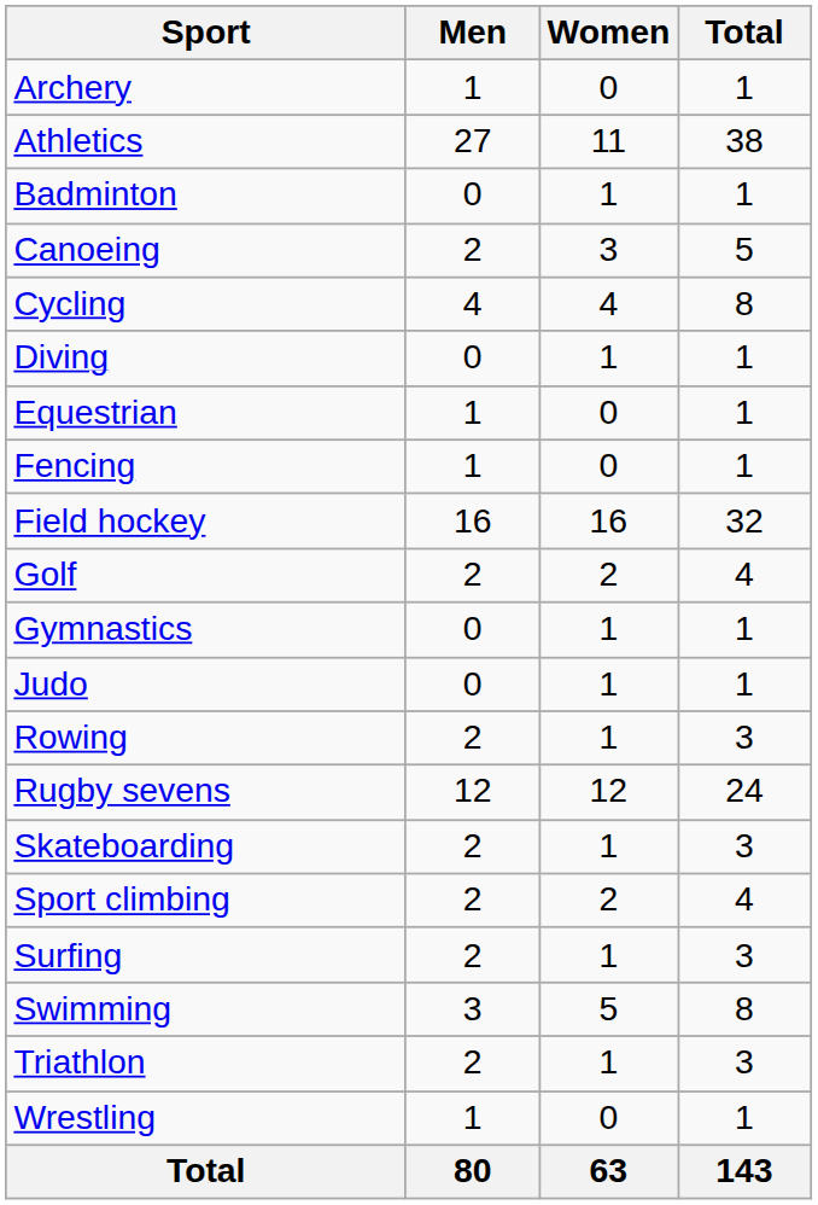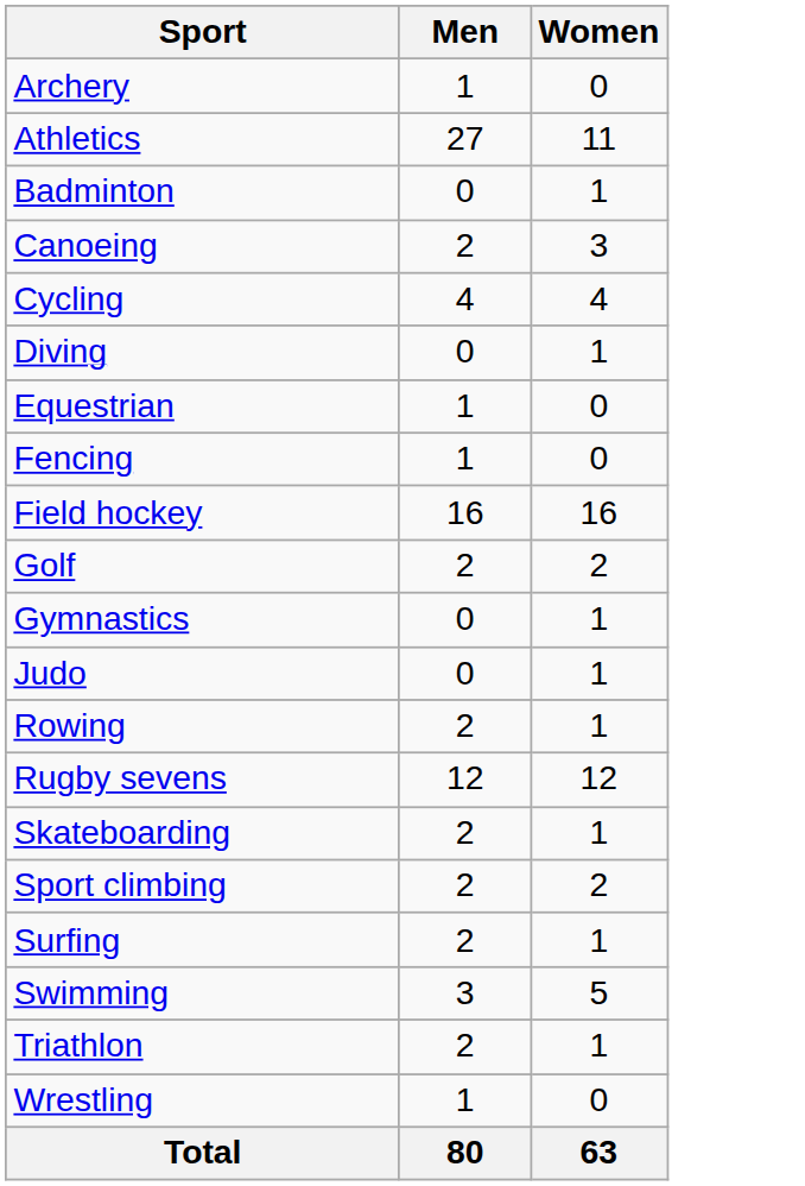 <table class="wikitable sortable" style="text-align:center;">
 <tr>
 <th width=180>Sport</th>
 <th width=55>Men</th>
 <th width=55>Women</th>
-<th width=55>Total</th>
 </tr>
 <tr>
 <td align=left><a href='#'>Archery</a></td>
 <td>1</td>
 <td>0</td>
-<td>1</td>
 </tr>
 <tr>
 <td align=left><a href='#'>Athletics</a></td>
 <td>27</td>
 <td>11</td>
-<td>38</td>
 </tr>
 <tr>
 <td align=left><a href='#'>Badminton</a></td>
 <td>0</td>
-<td>1</td>
 <td>1</td>
 </tr>
 <tr>
 <td align=left><a href='#'>Canoeing</a></td>
 <td>2</td>
 <td>3</td>
-<td>5</td>
 </tr>
 <tr>
 <td align=left><a href='#'>Cycling</a></td>
 <td>4</td>
 <td>4</td>
-<td>8</td>
 </tr>
 <tr>
 <td align=left><a href='#'>Diving</a></td>
 <td>0</td>
-<td>1</td>
 <td>1</td>
 </tr>
 <tr>
 <td align=left><a href='#'>Equestrian</a></td>
 <td>1</td>
 <td>0</td>
-<td>1</td>
 </tr>
 <tr>
 <td align=left><a href='#'>Fencing</a></td>
 <td>1</td>
 <td>0</td>
-<td>1</td>
 </tr>
 <tr>
 <td align=left><a href='#'>Field hockey</a></td>
 <td>16</td>
 <td>16</td>
-<td>32</td>
 </tr>
 <tr>
 <td align=left><a href='#'>Golf</a></td>
 <td>2</td>
 <td>2</td>
-<td>4</td>
 </tr>
 <tr>
 <td align=left><a href='#'>Gymnastics</a></td>
 <td>0</td>
-<td>1</td>
 <td>1</td>
 </tr>
 <tr>
 <td align=left><a href='#'>Judo</a></td>
 <td>0</td>
 <td>1</td>
-<td>1</td>
 </tr>
 <tr>
 <td align=left><a href='#'>Rowing</a></td>
 <td>2</td>
 <td>1</td>
-<td>3</td>
 </tr>
 <tr>
 <td align=left><a href='#'>Rugby sevens</a></td>
 <td>12</td>
 <td>12</td>
-<td>24</td>
 </tr>
 <tr>
 <td align=left><a href='#'>Skateboarding</a></td>
 <td>2</td>
 <td>1</td>
-<td>3</td>
 </tr>
 <tr>
 <td align=left><a href='#'>Sport climbing</a></td>
 <td>2</td>
 <td>2</td>
-<td>4</td>
 </tr>
 <tr>
 <td align=left><a href='#'>Surfing</a></td>
 <td>2</td>
 <td>1</td>
-<td>3</td>
 </tr>
 <tr>
 <td align=left><a href='#'>Swimming</a></td>
 <td>3</td>
 <td>5</td>
-<td>8</td>
 </tr>
 <tr>
 <td align=left><a href='#'>Triathlon</a></td>
 <td>2</td>
 <td>1</td>
-<td>3</td>
 </tr>
 <tr>
 <td align=left><a href='#'>Wrestling</a></td>
 <td>1</td>
 <td>0</td>
-<td>1</td>
 </tr>
 <tr>
 <th>Total</th>
 <th>80</th>
 <th>63</th>
-<th>143</th>
 </tr>
 </table>
